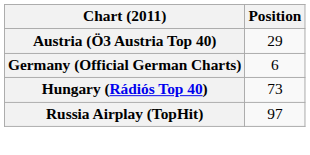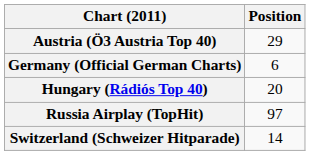 <table class="wikitable plainrowheaders sortable" style="text-align:center;">
 <tr>
 <th scope="col">Chart (2011)</th>
 <th scope="col">Position</th>
 </tr>
 <tr>
 <th scope="row">Austria (Ö3 Austria Top 40)</th>
 <td>29</td>
 </tr>
 <tr>
 <th scope="row">Germany (Official German Charts)</th>
 <td>6</td>
 </tr>
 <tr>
 <th scope="row">Hungary (<a href='#'>Rádiós Top 40</a>)</th>
-<td>73</td>
+<td>20</td>
 </tr>
 <tr>
 <th scope="row">Russia Airplay (TopHit)</th>
 <td>97</td>
 </tr>
+<tr>
+<th scope="row">Switzerland (Schweizer Hitparade)</th>
+<td>14</td>
+</tr>
 </table>
